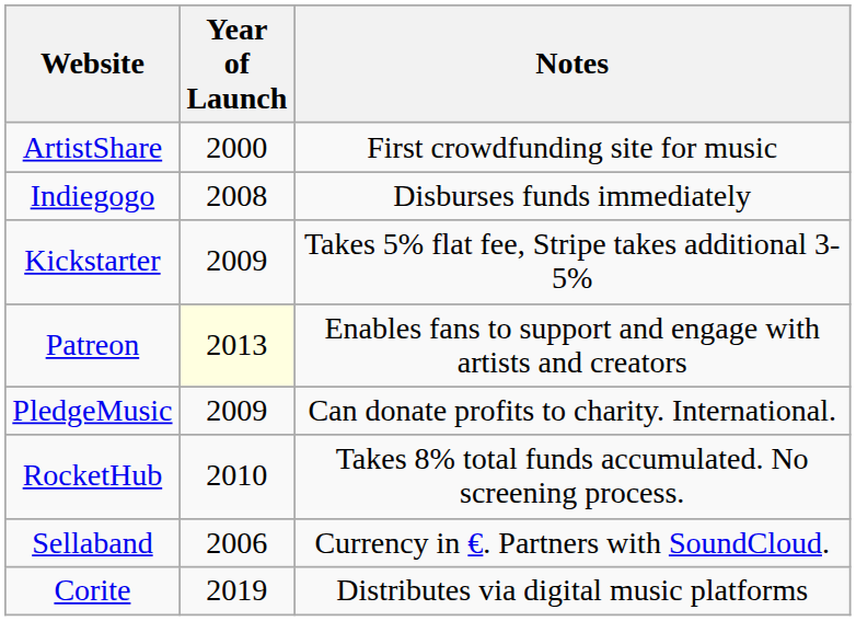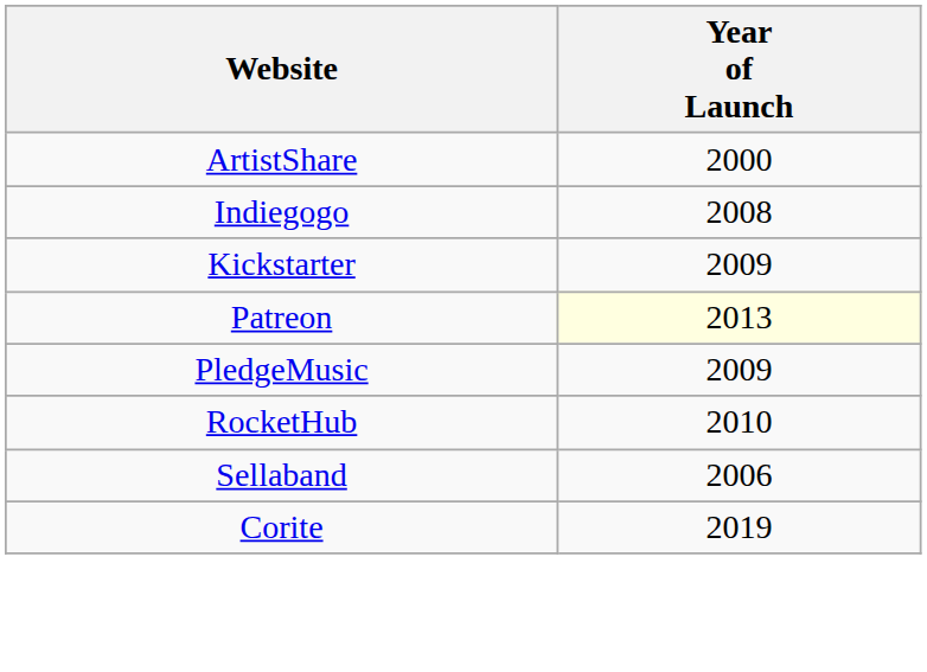 <table style="width:50%; text-align: center;" class="wikitable sortable">
 <tr>
 <th>Website</th>
 <th>Year<br>of<br>Launch</th>
-<th>Notes</th>
 </tr>
 <tr>
 <td><a href='#'>ArtistShare</a></td>
 <td>2000</td>
-<td>First crowdfunding site for music</td>
 </tr>
 <tr>
 <td><a href='#'>Indiegogo</a></td>
 <td>2008</td>
-<td>Disburses funds immediately</td>
 </tr>
 <tr>
 <td><a href='#'>Kickstarter</a></td>
 <td>2009</td>
-<td>Takes 5% flat fee, Stripe takes additional 3-5%</td>
 </tr>
 <tr>
 <td><a href='#'>Patreon</a></td>
 <td style="background: lightyellow;">2013</td>
-<td>Enables fans to support and engage with artists and creators</td>
 </tr>
 <tr>
 <td><a href='#'>PledgeMusic</a></td>
 <td>2009</td>
-<td>Can donate profits to charity. International.</td>
 </tr>
 <tr>
 <td><a href='#'>RocketHub</a></td>
 <td>2010</td>
-<td>Takes 8% total funds accumulated. No screening process.</td>
 </tr>
 <tr>
 <td><a href='#'>Sellaband</a></td>
 <td>2006</td>
-<td>Currency in <a href='#'>€</a>. Partners with <a href='#'>SoundCloud</a>.</td>
 </tr>
 <tr>
 <td><a href='#'>Corite</a></td>
 <td>2019</td>
-<td>Distributes via digital music platforms</td>
 </tr>
 </table>
